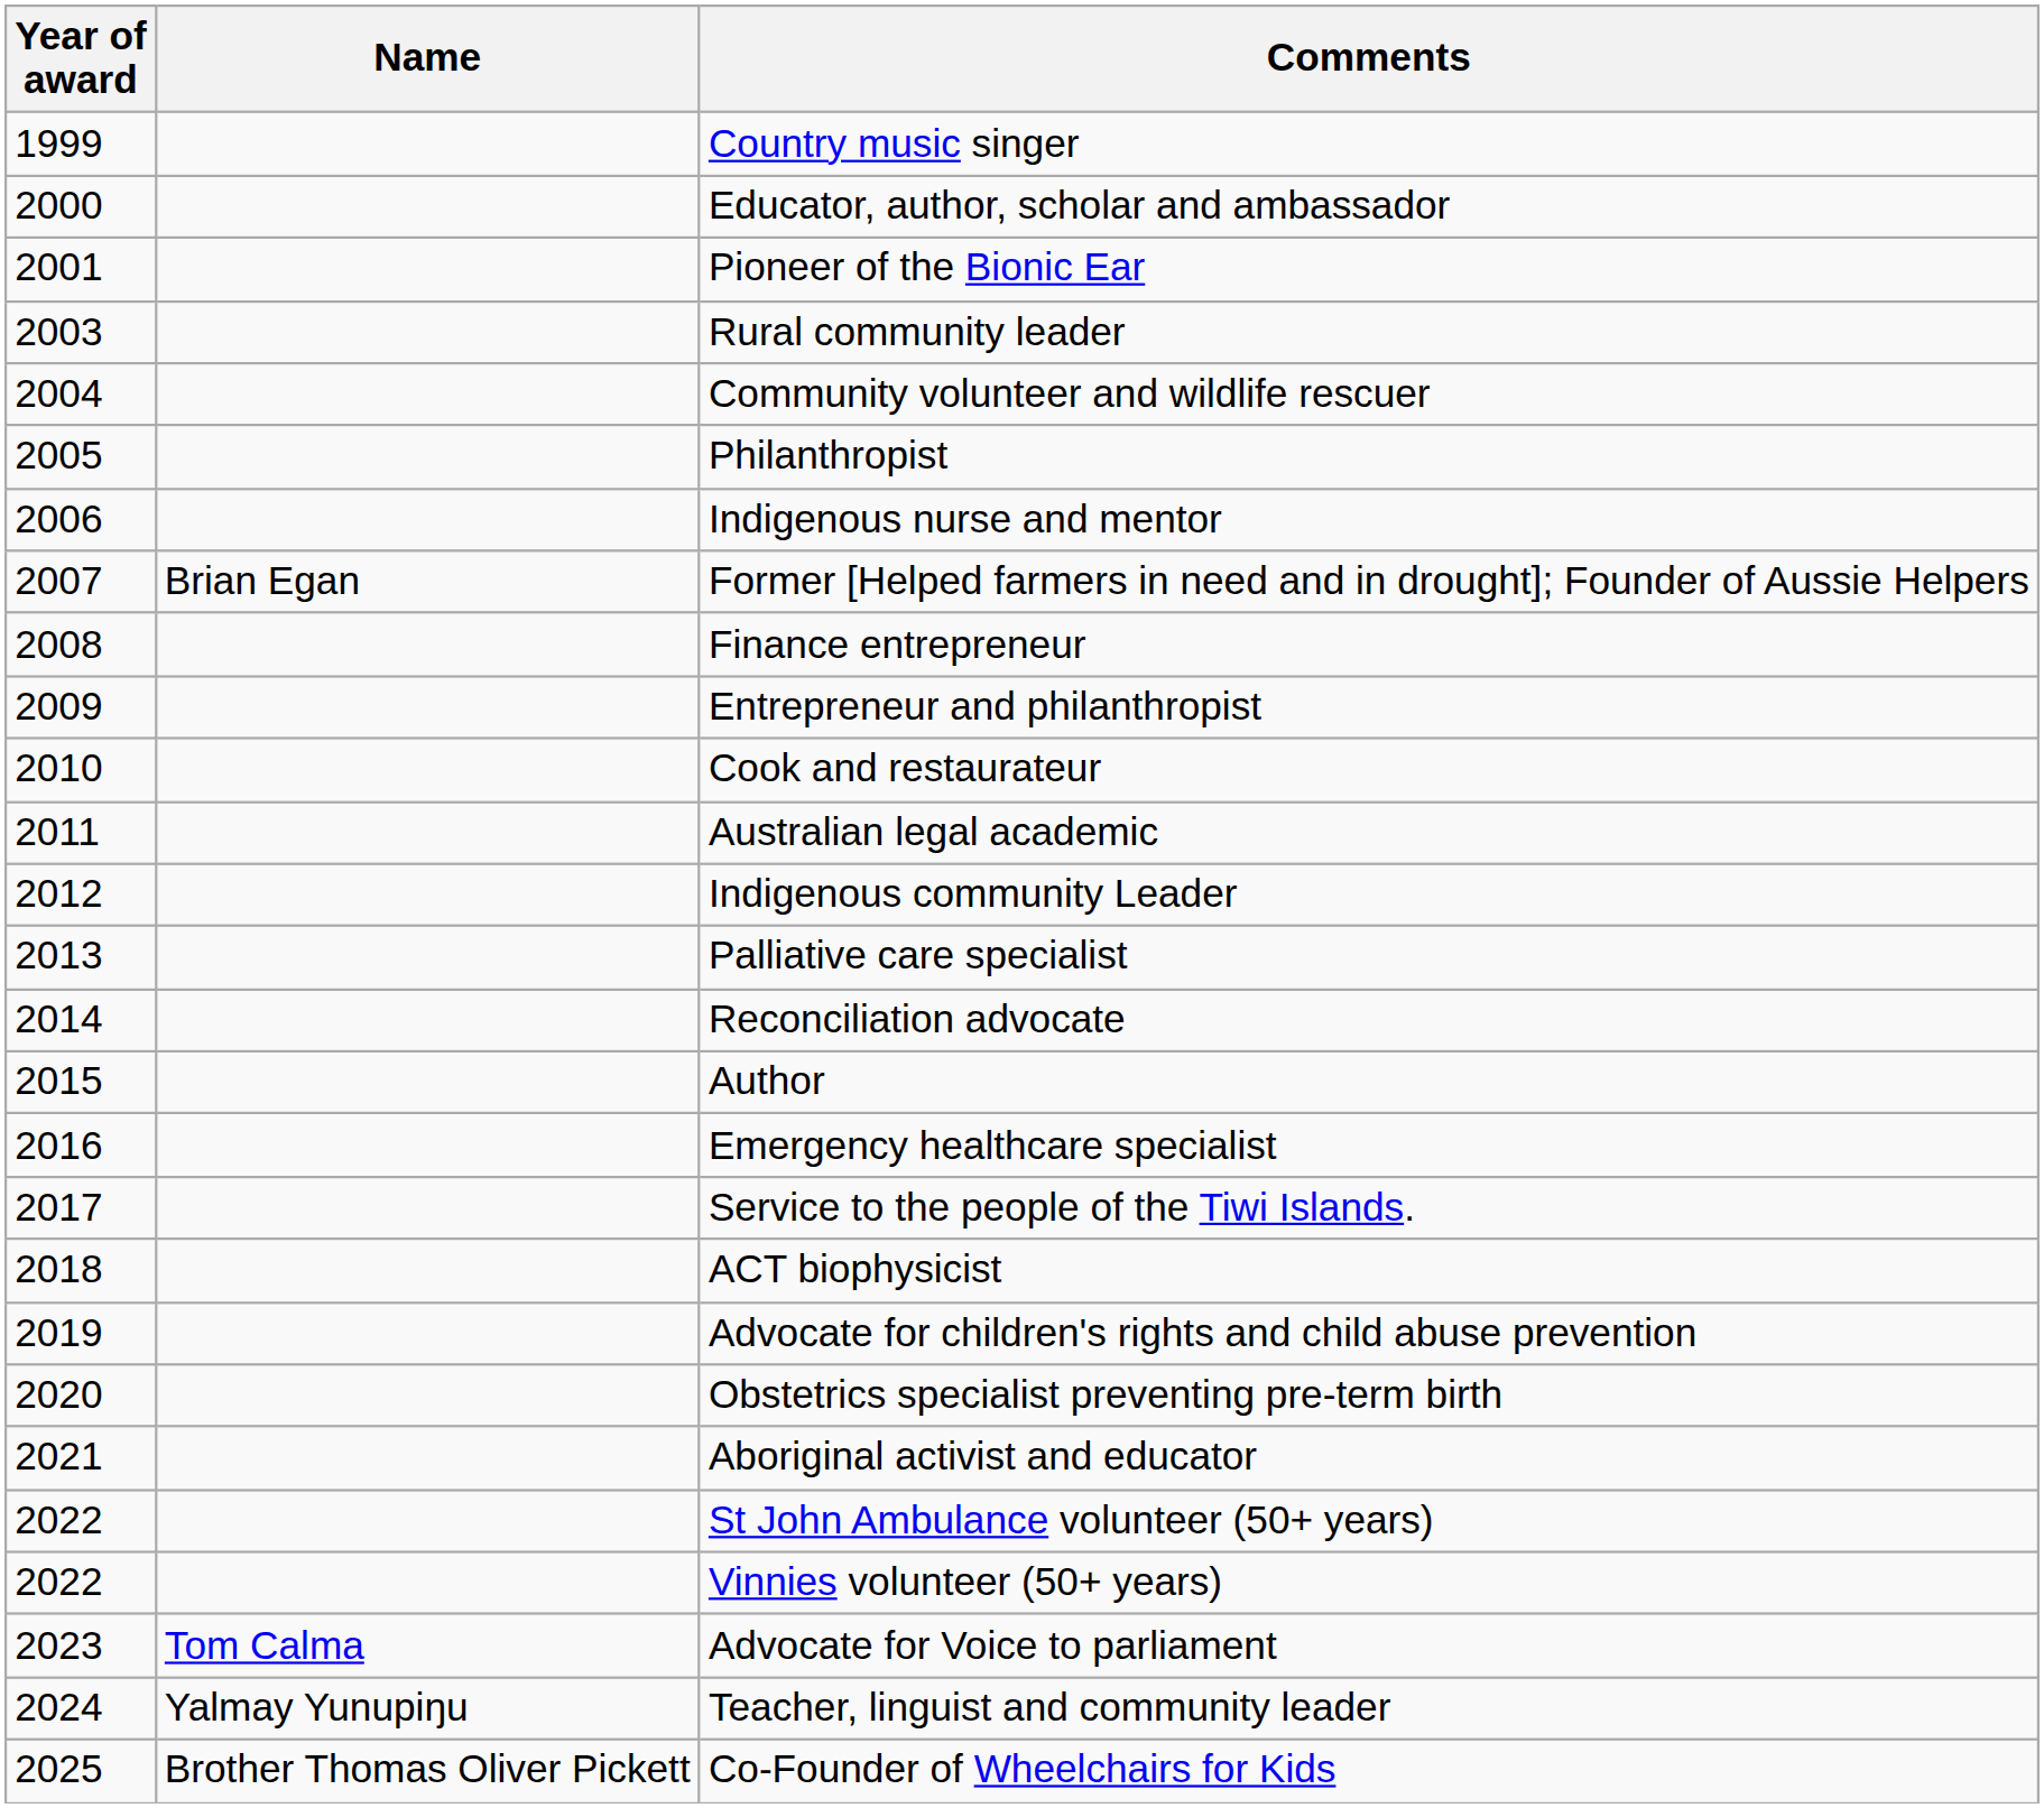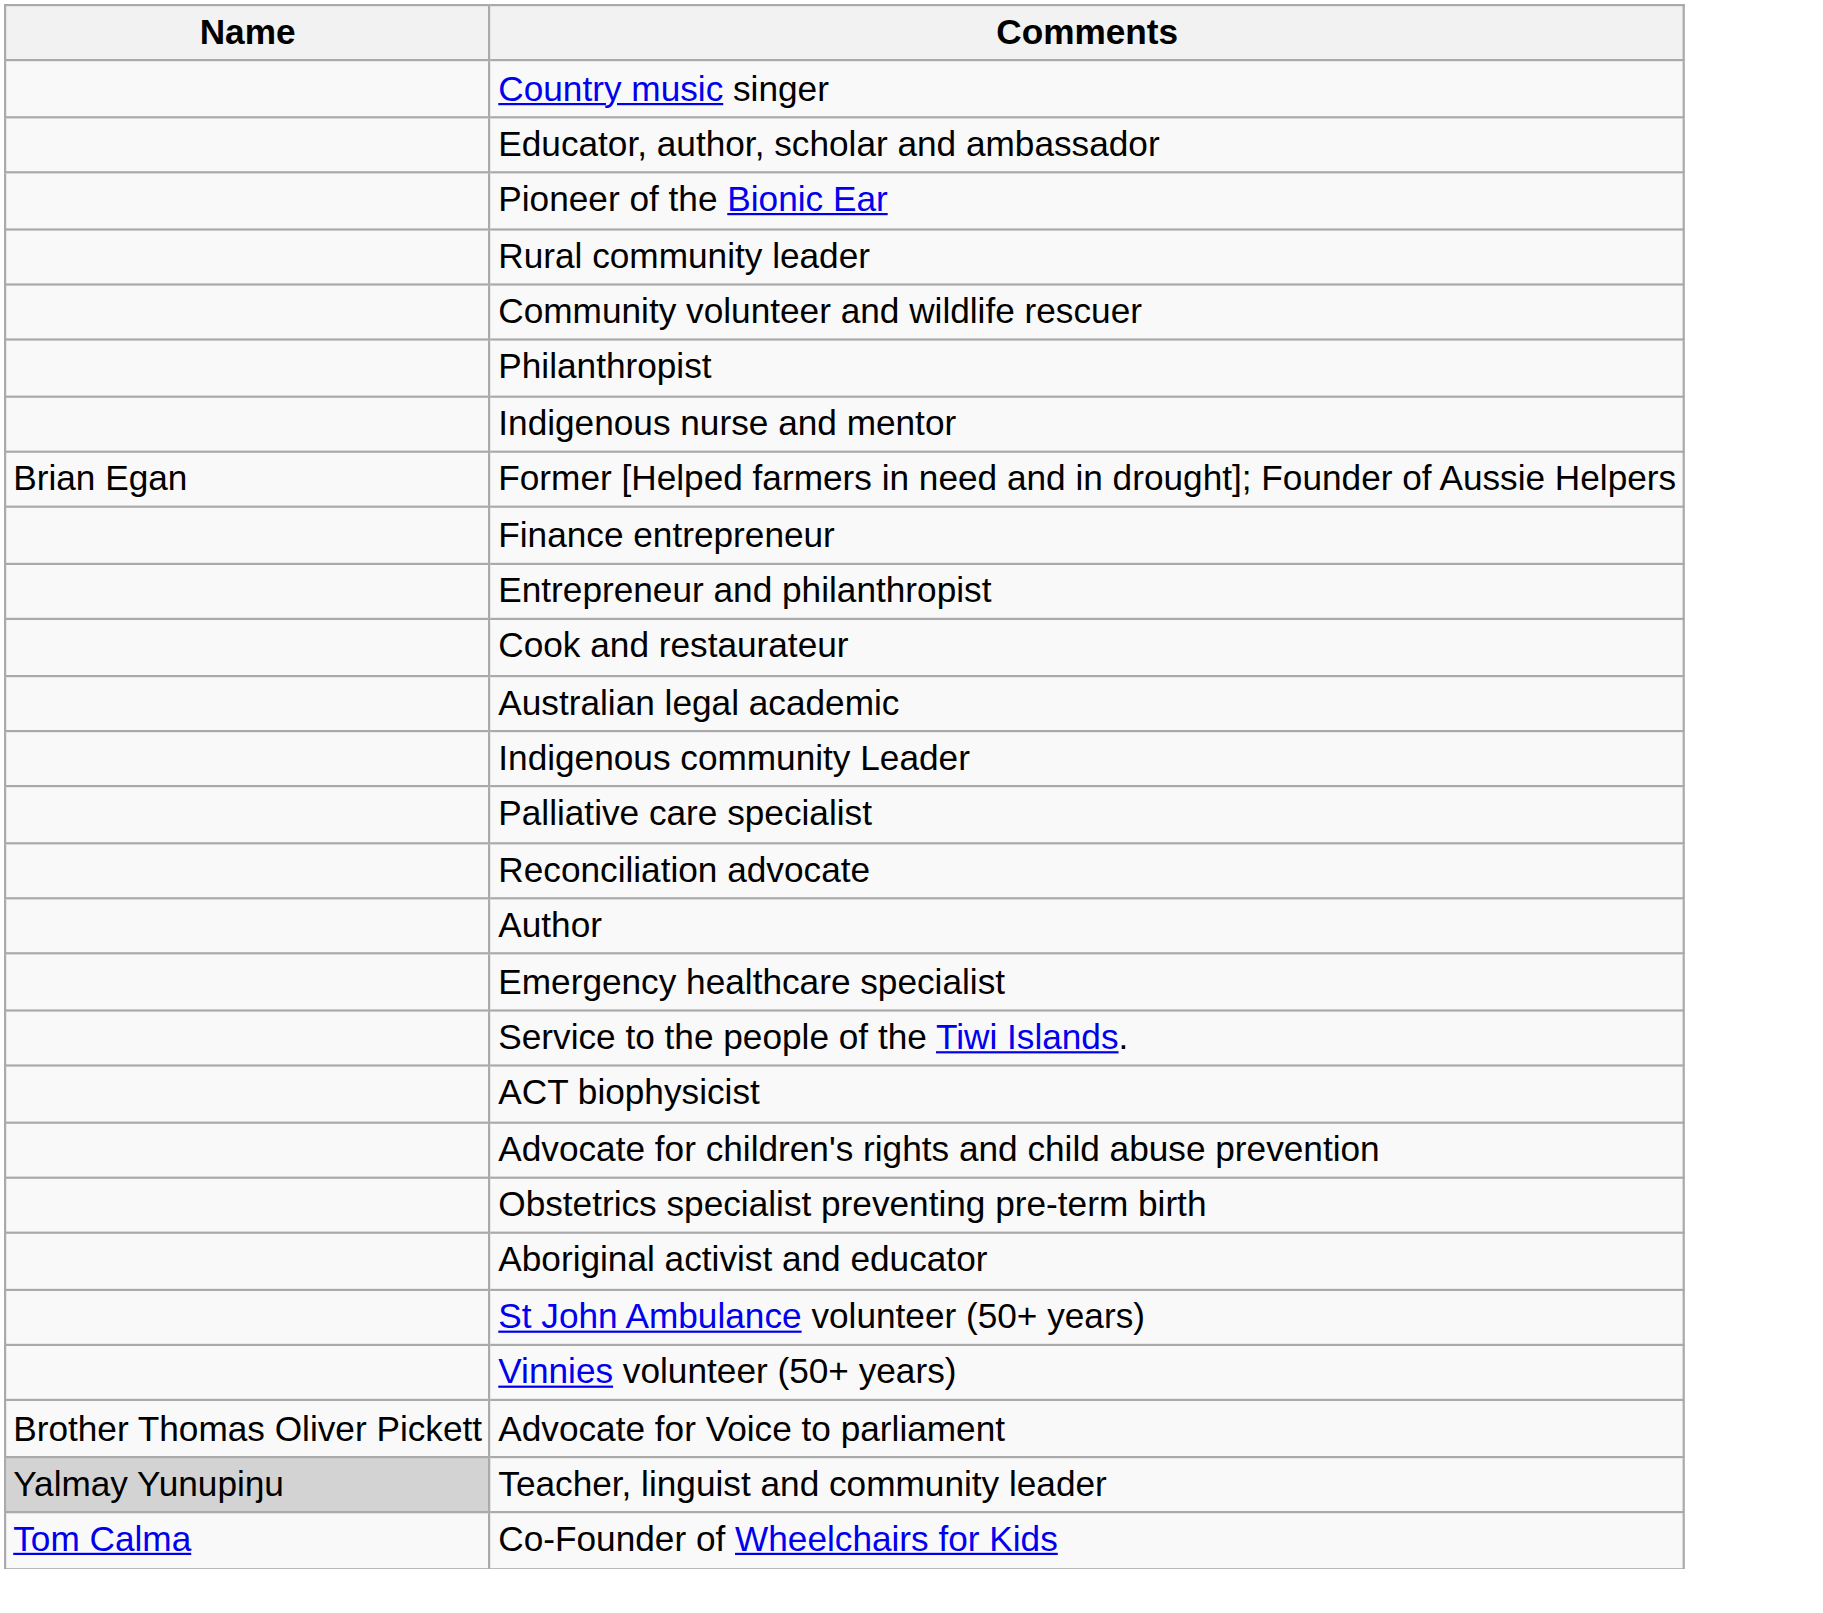 <table class="wikitable sortable">
 <tr>
-<th>Year of<br>award</th>
 <th>Name</th>
 <th class=unsortable>Comments</th>
 </tr>
 <tr>
-<td>1999</td>
 <td> </td>
 <td><a href='#'>Country music</a> singer</td>
 </tr>
 <tr>
-<td>2000</td>
 <td> </td>
 <td>Educator, author, scholar and ambassador</td>
 </tr>
 <tr>
-<td>2001</td>
 <td> </td>
 <td>Pioneer of the <a href='#'>Bionic Ear</a></td>
 </tr>
 <tr>
-<td>2003</td>
 <td> </td>
 <td>Rural community leader</td>
 </tr>
 <tr>
-<td>2004</td>
 <td></td>
 <td>Community volunteer and wildlife rescuer</td>
 </tr>
 <tr>
-<td>2005</td>
 <td></td>
 <td>Philanthropist</td>
 </tr>
 <tr>
-<td>2006</td>
 <td> </td>
 <td>Indigenous nurse and mentor</td>
 </tr>
 <tr>
-<td>2007</td>
 <td>Brian Egan</td>
 <td>Former [Helped farmers in need and in drought]; Founder of Aussie Helpers</td>
 </tr>
 <tr>
-<td>2008</td>
 <td> </td>
 <td>Finance entrepreneur</td>
 </tr>
 <tr>
-<td>2009</td>
 <td> </td>
 <td>Entrepreneur and philanthropist</td>
 </tr>
 <tr>
-<td>2010</td>
 <td> </td>
 <td>Cook and restaurateur</td>
 </tr>
 <tr>
-<td>2011</td>
 <td> </td>
 <td>Australian legal academic</td>
 </tr>
 <tr>
-<td>2012</td>
 <td></td>
 <td>Indigenous community Leader</td>
 </tr>
 <tr>
-<td>2013</td>
 <td></td>
 <td>Palliative care specialist</td>
 </tr>
 <tr>
-<td>2014</td>
 <td> </td>
 <td>Reconciliation advocate</td>
 </tr>
 <tr>
-<td>2015</td>
 <td> </td>
 <td>Author</td>
 </tr>
 <tr>
-<td>2016</td>
 <td> </td>
 <td>Emergency healthcare specialist</td>
 </tr>
 <tr>
-<td>2017</td>
 <td> </td>
 <td>Service to the people of the <a href='#'>Tiwi Islands</a>.</td>
 </tr>
 <tr>
-<td>2018</td>
 <td> </td>
 <td>ACT biophysicist</td>
 </tr>
 <tr>
-<td>2019</td>
 <td></td>
 <td>Advocate for children's rights and child abuse prevention</td>
 </tr>
 <tr>
-<td>2020</td>
 <td></td>
 <td>Obstetrics specialist preventing pre-term birth</td>
 </tr>
 <tr>
-<td>2021</td>
 <td></td>
 <td>Aboriginal activist and educator</td>
 </tr>
 <tr>
-<td>2022</td>
 <td></td>
 <td><a href='#'>St John Ambulance</a> volunteer (50+ years)</td>
 </tr>
 <tr>
-<td>2022</td>
 <td></td>
 <td><a href='#'>Vinnies</a> volunteer (50+ years)</td>
 </tr>
 <tr>
-<td>2023</td>
-<td><a href='#'>Tom Calma</a></td>
+<td>Brother Thomas Oliver Pickett </td>
 <td>Advocate for Voice to parliament</td>
 </tr>
 <tr>
-<td>2024</td>
-<td>Yalmay Yunupiŋu</td>
+<td style="background: lightgrey;">Yalmay Yunupiŋu</td>
 <td>Teacher, linguist and community leader</td>
 </tr>
 <tr>
-<td>2025</td>
-<td>Brother Thomas Oliver Pickett </td>
+<td><a href='#'>Tom Calma</a></td>
 <td>Co-Founder of <a href='#'>Wheelchairs for Kids</a></td>
 </tr>
 </table>
